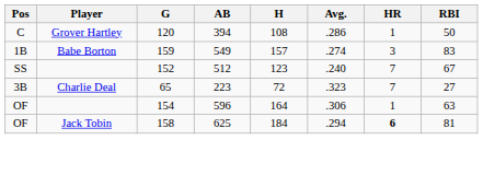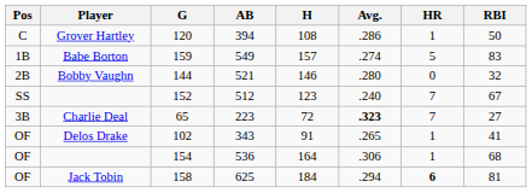 <table class="wikitable sortable">
 <tr>
 <th bgcolor="#DDDDFF" width="5%">Pos</th>
 <th bgcolor="#DDDDFF" width="16%">Player</th>
 <th bgcolor="#DDDDFF" width="9%">G</th>
 <th bgcolor="#DDDDFF" width="9%">AB</th>
 <th bgcolor="#DDDDFF" width="9%">H</th>
 <th bgcolor="#DDDDFF" width="9%">Avg.</th>
 <th bgcolor="#DDDDFF" width="9%">HR</th>
 <th bgcolor="#DDDDFF" width="9%">RBI</th>
 </tr>
 <tr align="center">
 <td>C</td>
 <td><a href='#'>Grover Hartley</a></td>
 <td>120</td>
 <td>394</td>
 <td>108</td>
 <td>.286</td>
 <td>1</td>
 <td>50</td>
 </tr>
 <tr align="center">
 <td>1B</td>
 <td><a href='#'>Babe Borton</a></td>
 <td>159</td>
 <td>549</td>
 <td>157</td>
 <td>.274</td>
-<td>3</td>
+<td>5</td>
 <td>83</td>
+</tr>
+<tr align="center">
+<td>2B</td>
+<td><a href='#'>Bobby Vaughn</a></td>
+<td>144</td>
+<td>521</td>
+<td>146</td>
+<td>.280</td>
+<td>0</td>
+<td>32</td>
 </tr>
 <tr align="center">
 <td>SS</td>
 <td></td>
 <td>152</td>
 <td>512</td>
 <td>123</td>
 <td>.240</td>
 <td>7</td>
 <td>67</td>
 </tr>
 <tr align="center">
 <td>3B</td>
 <td><a href='#'>Charlie Deal</a></td>
 <td>65</td>
 <td>223</td>
 <td>72</td>
-<td>.323</td>
+<td><strong>.323</strong></td>
 <td>7</td>
 <td>27</td>
 </tr>
 <tr align="center">
 <td>OF</td>
+<td><a href='#'>Delos Drake</a></td>
+<td>102</td>
+<td>343</td>
+<td>91</td>
+<td>.265</td>
+<td>1</td>
+<td>41</td>
+</tr>
+<tr align="center">
+<td>OF</td>
 <td></td>
 <td>154</td>
-<td>596</td>
+<td>536</td>
 <td>164</td>
 <td>.306</td>
 <td>1</td>
-<td>63</td>
+<td>68</td>
 </tr>
 <tr align="center">
 <td>OF</td>
 <td><a href='#'>Jack Tobin</a></td>
 <td>158</td>
 <td>625</td>
 <td>184</td>
 <td>.294</td>
 <td><strong>6</strong></td>
 <td>81</td>
 </tr>
 </table>
